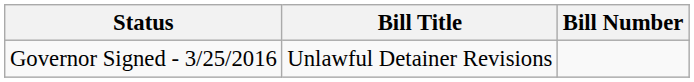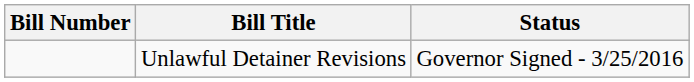 <table class="wikitable">
 <tr>
+<th>Bill Number</th>
+<th>Bill Title</th>
 <th>Status</th>
-<th>Bill Title</th>
-<th>Bill Number</th>
 </tr>
 <tr>
+<td></td>
+<td>Unlawful Detainer Revisions</td>
 <td>Governor Signed - 3/25/2016</td>
-<td>Unlawful Detainer Revisions</td>
-<td></td>
 </tr>
 </table>
